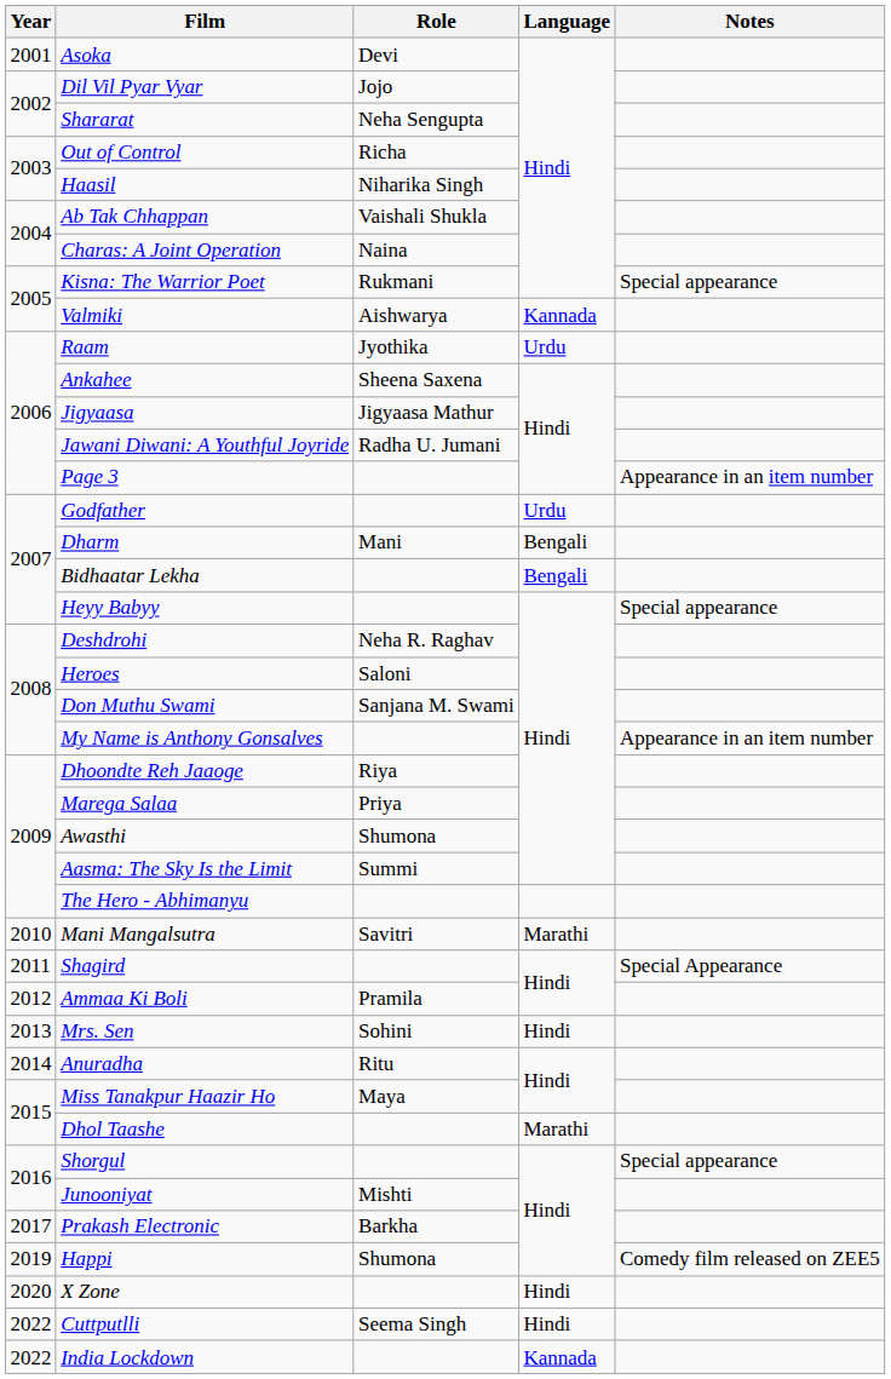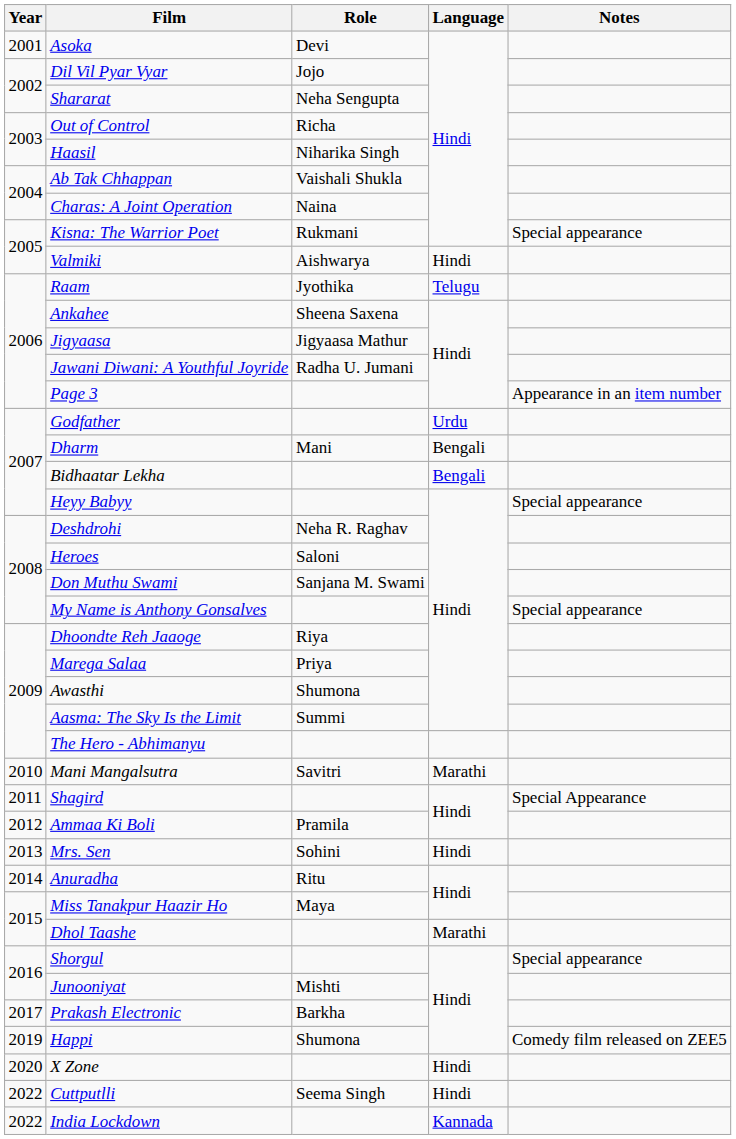 <table class="wikitable sortable">
 <tr>
 <th>Year</th>
 <th>Film</th>
 <th>Role</th>
 <th>Language</th>
 <th>Notes</th>
 </tr>
 <tr>
 <td>2001</td>
 <td><em><a href='#'>Asoka</a></em></td>
 <td>Devi</td>
 <td rowspan="8"><a href='#'>Hindi</a></td>
 <td></td>
 </tr>
 <tr>
 <td rowspan="2">2002</td>
 <td><em><a href='#'>Dil Vil Pyar Vyar</a></em></td>
 <td>Jojo</td>
 <td></td>
 </tr>
 <tr>
 <td><em><a href='#'>Shararat</a></em></td>
 <td>Neha Sengupta</td>
 <td></td>
 </tr>
 <tr>
 <td rowspan="2">2003</td>
 <td><em><a href='#'>Out of Control</a></em></td>
 <td>Richa</td>
 <td></td>
 </tr>
 <tr>
 <td><em><a href='#'>Haasil</a></em></td>
 <td>Niharika Singh</td>
 <td></td>
 </tr>
 <tr>
 <td rowspan="2">2004</td>
 <td><em><a href='#'>Ab Tak Chhappan</a></em></td>
 <td>Vaishali Shukla</td>
 <td></td>
 </tr>
 <tr>
 <td><em><a href='#'>Charas: A Joint Operation</a></em></td>
 <td>Naina</td>
 <td></td>
 </tr>
 <tr>
 <td rowspan="2">2005</td>
 <td><em><a href='#'>Kisna: The Warrior Poet</a></em></td>
 <td>Rukmani</td>
 <td>Special appearance</td>
 </tr>
 <tr>
 <td><em><a href='#'>Valmiki</a></em></td>
 <td>Aishwarya</td>
-<td><a href='#'>Kannada</a></td>
+<td>Hindi</td>
 <td></td>
 </tr>
 <tr>
 <td rowspan="5">2006</td>
 <td><em><a href='#'>Raam</a></em></td>
 <td>Jyothika</td>
-<td><a href='#'>Urdu</a></td>
+<td><a href='#'>Telugu</a></td>
 <td></td>
 </tr>
 <tr>
 <td><em><a href='#'>Ankahee</a></em></td>
 <td>Sheena Saxena</td>
 <td rowspan="4">Hindi</td>
 <td></td>
 </tr>
 <tr>
 <td><em><a href='#'>Jigyaasa</a></em></td>
 <td>Jigyaasa Mathur</td>
 <td></td>
 </tr>
 <tr>
 <td><em><a href='#'>Jawani Diwani: A Youthful Joyride</a></em></td>
 <td>Radha U. Jumani</td>
 <td></td>
 </tr>
 <tr>
 <td><em><a href='#'>Page 3</a></em></td>
 <td></td>
 <td>Appearance in an <a href='#'>item number</a></td>
 </tr>
 <tr>
 <td rowspan="4">2007</td>
 <td><em><a href='#'>Godfather</a></em></td>
 <td></td>
 <td><a href='#'>Urdu</a></td>
 <td></td>
 </tr>
 <tr>
 <td><em><a href='#'>Dharm</a></em></td>
 <td>Mani</td>
 <td>Bengali</td>
 <td></td>
 </tr>
 <tr>
 <td><em>Bidhaatar Lekha</em></td>
 <td></td>
 <td><a href='#'>Bengali</a></td>
 <td></td>
 </tr>
 <tr>
 <td><em><a href='#'>Heyy Babyy</a></em></td>
 <td></td>
 <td rowspan="9">Hindi</td>
 <td>Special appearance</td>
 </tr>
 <tr>
 <td rowspan="4">2008</td>
 <td><em><a href='#'>Deshdrohi</a></em></td>
 <td>Neha R. Raghav</td>
 <td></td>
 </tr>
 <tr>
 <td><em><a href='#'>Heroes</a></em></td>
 <td>Saloni</td>
 <td></td>
 </tr>
 <tr>
 <td><em><a href='#'>Don Muthu Swami</a></em></td>
 <td>Sanjana M. Swami</td>
 <td></td>
 </tr>
 <tr>
 <td><em><a href='#'>My Name is Anthony Gonsalves</a></em></td>
 <td></td>
-<td>Appearance in an item number</td>
+<td>Special appearance</td>
 </tr>
 <tr>
 <td rowspan="5">2009</td>
 <td><em><a href='#'>Dhoondte Reh Jaaoge</a></em></td>
 <td>Riya</td>
 <td></td>
 </tr>
 <tr>
 <td><em><a href='#'>Marega Salaa</a></em></td>
 <td>Priya</td>
 <td></td>
 </tr>
 <tr>
 <td><em>Awasthi</em></td>
 <td>Shumona</td>
 <td></td>
 </tr>
 <tr>
 <td><em><a href='#'>Aasma: The Sky Is the Limit</a></em></td>
 <td>Summi</td>
 <td></td>
 </tr>
 <tr>
 <td><em><a href='#'>The Hero - Abhimanyu</a></em></td>
 <td></td>
 <td></td>
 </tr>
 <tr>
 <td>2010</td>
 <td><em>Mani Mangalsutra</em></td>
 <td>Savitri</td>
 <td>Marathi</td>
 <td></td>
 </tr>
 <tr>
 <td>2011</td>
 <td><em><a href='#'>Shagird</a></em></td>
 <td></td>
 <td rowspan="2">Hindi</td>
 <td>Special Appearance</td>
 </tr>
 <tr>
 <td>2012</td>
 <td><em><a href='#'>Ammaa Ki Boli</a></em></td>
 <td>Pramila</td>
 <td></td>
 </tr>
 <tr>
 <td>2013</td>
 <td><em><a href='#'>Mrs. Sen</a></em></td>
 <td>Sohini</td>
 <td>Hindi</td>
 <td></td>
 </tr>
 <tr>
 <td>2014</td>
 <td><em><a href='#'>Anuradha</a></em></td>
 <td>Ritu</td>
 <td rowspan="2">Hindi</td>
 <td></td>
 </tr>
 <tr>
 <td rowspan="2">2015</td>
 <td><em><a href='#'>Miss Tanakpur Haazir Ho</a></em></td>
 <td>Maya</td>
 <td></td>
 </tr>
 <tr>
 <td><em><a href='#'>Dhol Taashe</a></em></td>
 <td></td>
 <td>Marathi</td>
 <td></td>
 </tr>
 <tr>
 <td rowspan="2">2016</td>
 <td><em><a href='#'>Shorgul</a></em></td>
 <td></td>
 <td rowspan="4">Hindi</td>
 <td>Special appearance</td>
 </tr>
 <tr>
 <td><em><a href='#'>Junooniyat</a></em></td>
 <td>Mishti</td>
 <td></td>
 </tr>
 <tr>
 <td>2017</td>
 <td><em><a href='#'>Prakash Electronic</a></em></td>
 <td>Barkha</td>
 <td></td>
 </tr>
 <tr>
 <td>2019</td>
 <td><em><a href='#'>Happi</a></em></td>
 <td>Shumona</td>
 <td>Comedy film released on ZEE5</td>
 </tr>
 <tr>
 <td>2020</td>
 <td><em>X Zone</em></td>
 <td></td>
 <td>Hindi</td>
 </tr>
 <tr>
 <td>2022</td>
 <td><em><a href='#'>Cuttputlli</a></em></td>
 <td>Seema Singh</td>
 <td>Hindi</td>
 <td></td>
 </tr>
 <tr>
 <td>2022</td>
 <td><em><a href='#'>India Lockdown</a></em></td>
 <td></td>
 <td><a href='#'>Kannada</a></td>
 <td></td>
 </tr>
 </table>
